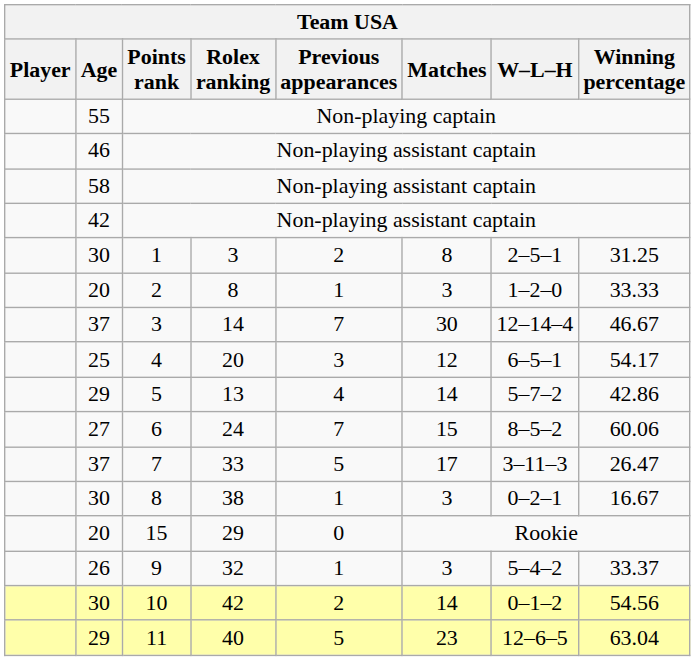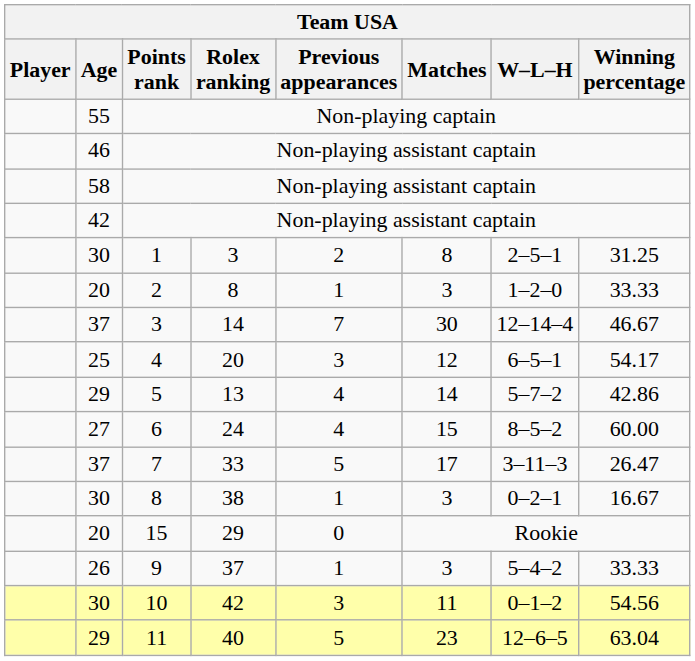 <table class="wikitable sortable" style="text-align:center">
 <tr>
 <th colspan=8> Team USA</th>
 </tr>
 <tr>
 <th>Player</th>
 <th>Age</th>
 <th data-sort-type="number">Points<br>rank</th>
 <th data-sort-type="number">Rolex<br>ranking</th>
 <th data-sort-type="number">Previous<br>appearances</th>
 <th data-sort-type="number">Matches</th>
 <th data-sort-type="number">W–L–H</th>
 <th data-sort-type="number">Winning<br>percentage</th>
 </tr>
 <tr>
 <td align=left></td>
 <td>55</td>
 <td colspan=6>Non-playing captain</td>
 </tr>
 <tr>
 <td align=left></td>
 <td>46</td>
 <td colspan=6>Non-playing assistant captain</td>
 </tr>
 <tr>
 <td align=left></td>
 <td>58</td>
 <td colspan=6>Non-playing assistant captain</td>
 </tr>
 <tr>
 <td align=left></td>
 <td>42</td>
 <td colspan=6>Non-playing assistant captain</td>
 </tr>
 <tr>
 <td align=left></td>
 <td>30</td>
 <td>1</td>
 <td>3</td>
 <td>2</td>
 <td>8</td>
 <td>2–5–1</td>
 <td>31.25</td>
 </tr>
 <tr>
 <td align=left></td>
 <td>20</td>
 <td>2</td>
 <td>8</td>
 <td>1</td>
 <td>3</td>
 <td>1–2–0</td>
 <td>33.33</td>
 </tr>
 <tr>
 <td align=left></td>
 <td>37</td>
 <td>3</td>
 <td>14</td>
 <td>7</td>
 <td>30</td>
 <td>12–14–4</td>
 <td>46.67</td>
 </tr>
 <tr>
 <td align=left></td>
 <td>25</td>
 <td>4</td>
 <td>20</td>
 <td>3</td>
 <td>12</td>
 <td>6–5–1</td>
 <td>54.17</td>
 </tr>
 <tr>
 <td align=left></td>
 <td>29</td>
 <td>5</td>
 <td>13</td>
 <td>4</td>
 <td>14</td>
 <td>5–7–2</td>
 <td>42.86</td>
 </tr>
 <tr>
 <td align=left></td>
 <td>27</td>
 <td>6</td>
 <td>24</td>
-<td>7</td>
+<td>4</td>
 <td>15</td>
 <td>8–5–2</td>
-<td>60.06</td>
+<td>60.00</td>
 </tr>
 <tr>
 <td align=left></td>
 <td>37</td>
 <td>7</td>
 <td>33</td>
 <td>5</td>
 <td>17</td>
 <td>3–11–3</td>
 <td>26.47</td>
 </tr>
 <tr>
 <td align=left></td>
 <td>30</td>
 <td>8</td>
 <td>38</td>
 <td>1</td>
 <td>3</td>
 <td>0–2–1</td>
 <td>16.67</td>
 </tr>
 <tr>
 <td align=left></td>
 <td>20</td>
 <td>15</td>
 <td>29</td>
 <td>0</td>
 <td colspan=3>Rookie</td>
 </tr>
 <tr>
 <td align=left></td>
 <td>26</td>
 <td>9</td>
-<td>32</td>
+<td>37</td>
 <td>1</td>
 <td>3</td>
 <td>5–4–2</td>
-<td>33.37</td>
+<td>33.33</td>
 </tr>
 <tr style="background:#ffa;">
 <td align=left></td>
 <td>30</td>
 <td>10</td>
 <td>42</td>
-<td>2</td>
-<td>14</td>
+<td>3</td>
+<td>11</td>
 <td>0–1–2</td>
 <td>54.56</td>
 </tr>
 <tr style="background:#ffa;">
 <td align=left></td>
 <td>29</td>
 <td>11</td>
 <td>40</td>
 <td>5</td>
 <td>23</td>
 <td>12–6–5</td>
 <td>63.04</td>
 </tr>
 </table>
